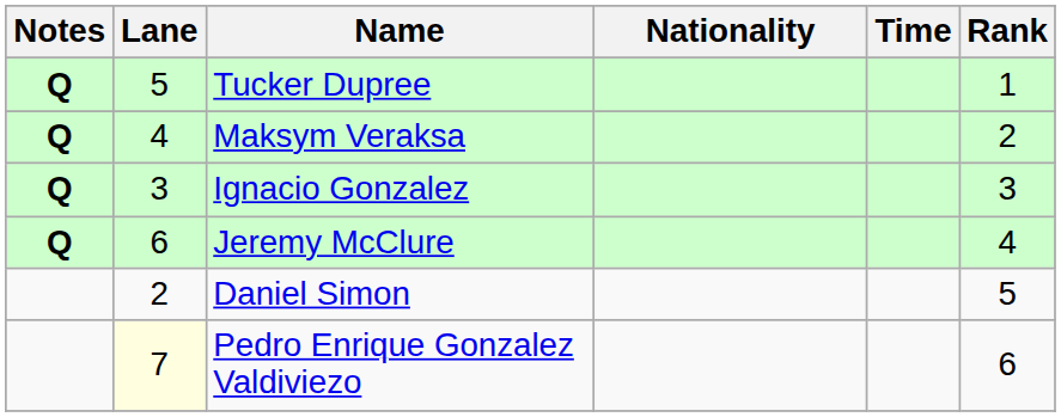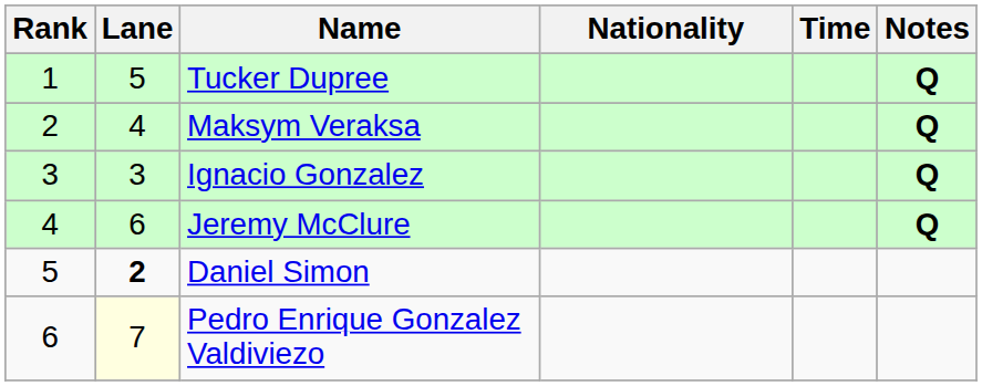 <table class="wikitable sortable" style="text-align:center">
 <tr>
-<th>Notes</th>
+<th>Rank</th>
 <th>Lane</th>
 <th style="width:180px">Name</th>
 <th style="width:125px">Nationality</th>
 <th>Time</th>
-<th>Rank</th>
+<th>Notes</th>
 </tr>
 <tr style="background:#cfc;">
-<td><strong>Q</strong></td>
+<td>1</td>
 <td>5</td>
 <td style="text-align:left;"><a href='#'>Tucker Dupree</a></td>
 <td style="text-align:left;"></td>
 <td></td>
-<td>1</td>
+<td><strong>Q</strong></td>
 </tr>
 <tr style="background:#cfc;">
-<td><strong>Q</strong></td>
+<td>2</td>
 <td>4</td>
 <td style="text-align:left;"><a href='#'>Maksym Veraksa</a></td>
 <td style="text-align:left;"></td>
 <td></td>
-<td>2</td>
+<td><strong>Q</strong></td>
 </tr>
 <tr style="background:#cfc;">
-<td><strong>Q</strong></td>
+<td>3</td>
 <td>3</td>
 <td style="text-align:left;"><a href='#'>Ignacio Gonzalez</a></td>
 <td style="text-align:left;"></td>
 <td></td>
-<td>3</td>
+<td><strong>Q</strong></td>
 </tr>
 <tr style="background:#cfc;">
-<td><strong>Q</strong></td>
+<td>4</td>
 <td>6</td>
 <td style="text-align:left;"><a href='#'>Jeremy McClure</a></td>
 <td style="text-align:left;"></td>
 <td></td>
-<td>4</td>
+<td><strong>Q</strong></td>
 </tr>
 <tr>
-<td></td>
-<td>2</td>
+<td>5</td>
+<td><strong>2</strong></td>
 <td style="text-align:left;"><a href='#'>Daniel Simon</a></td>
 <td style="text-align:left;"></td>
 <td></td>
-<td>5</td>
+<td></td>
 </tr>
 <tr>
-<td></td>
+<td>6</td>
 <td style="background: lightyellow;">7</td>
 <td style="text-align:left;"><a href='#'>Pedro Enrique Gonzalez Valdiviezo</a></td>
 <td style="text-align:left;"></td>
 <td></td>
-<td>6</td>
+<td></td>
 </tr>
 </table>
